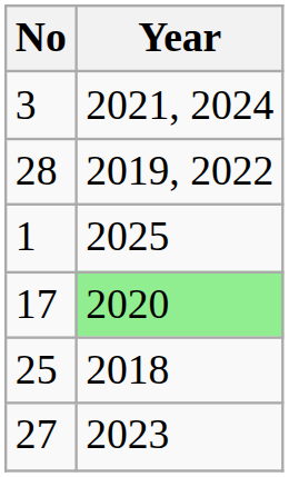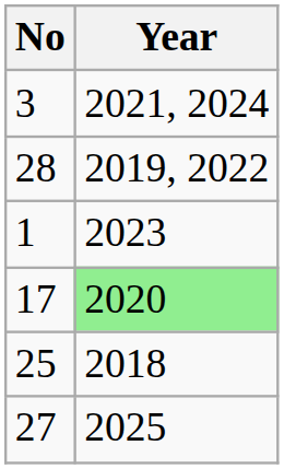 <table class="wikitable sortable">
 <tr>
 <th>No</th>
 <th>Year</th>
 </tr>
 <tr>
 <td>3</td>
 <td>2021, 2024</td>
 </tr>
 <tr>
 <td>28</td>
 <td>2019, 2022</td>
 </tr>
 <tr>
 <td>1</td>
-<td>2025</td>
+<td>2023</td>
 </tr>
 <tr>
 <td>17</td>
 <td style="background: lightgreen;">2020</td>
 </tr>
 <tr>
 <td>25</td>
 <td>2018</td>
 </tr>
 <tr>
 <td>27</td>
-<td>2023</td>
+<td>2025</td>
 </tr>
 </table>
